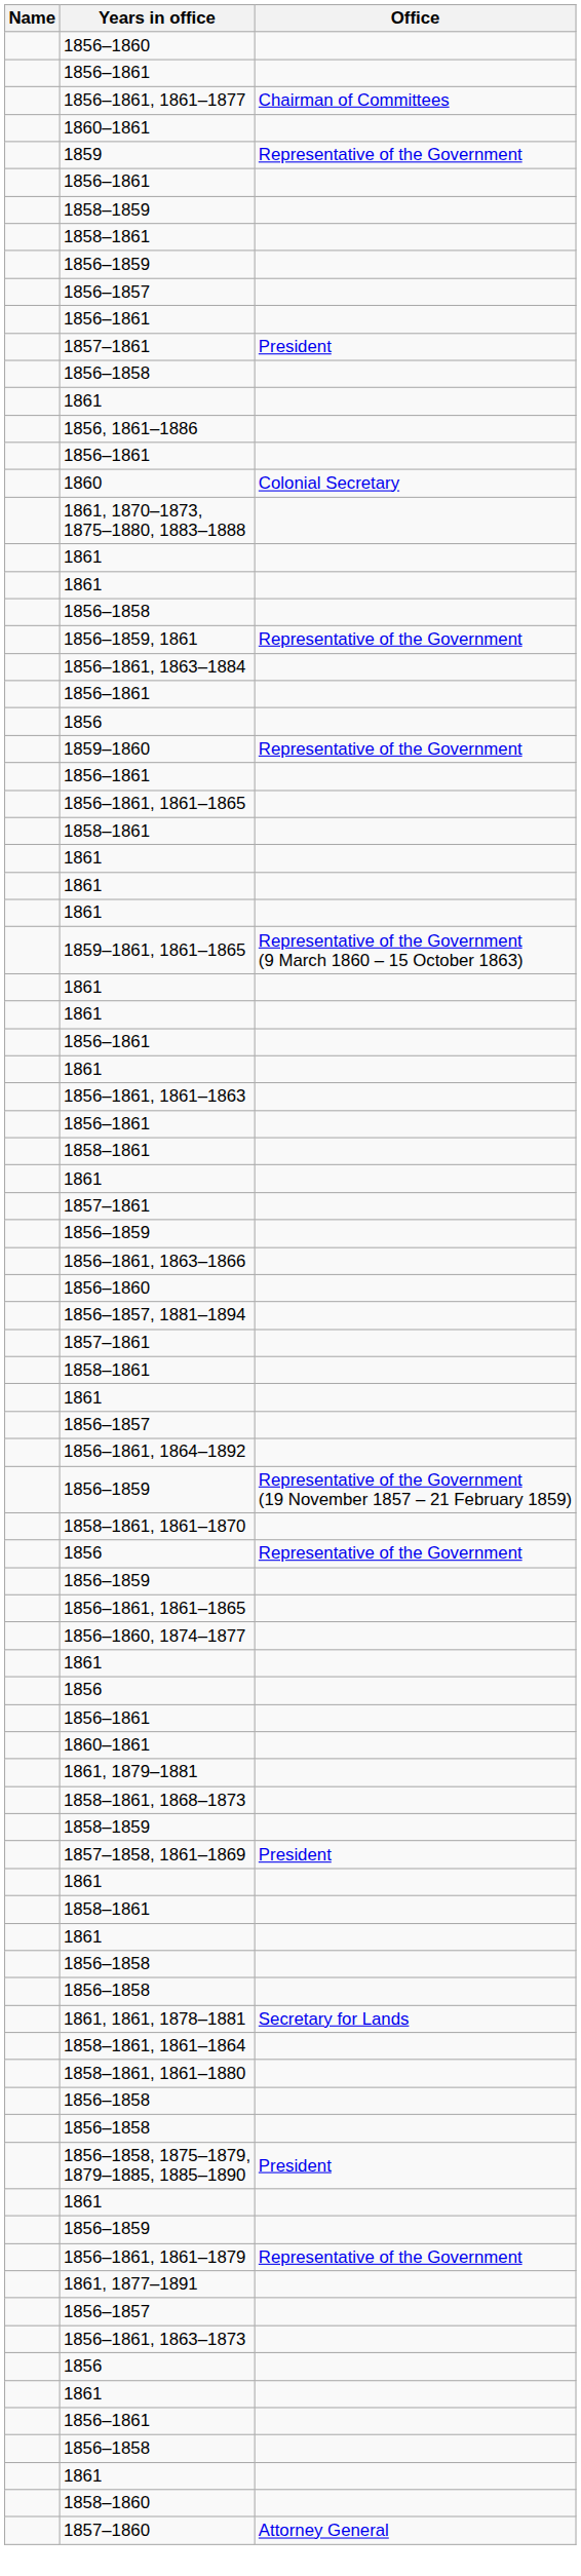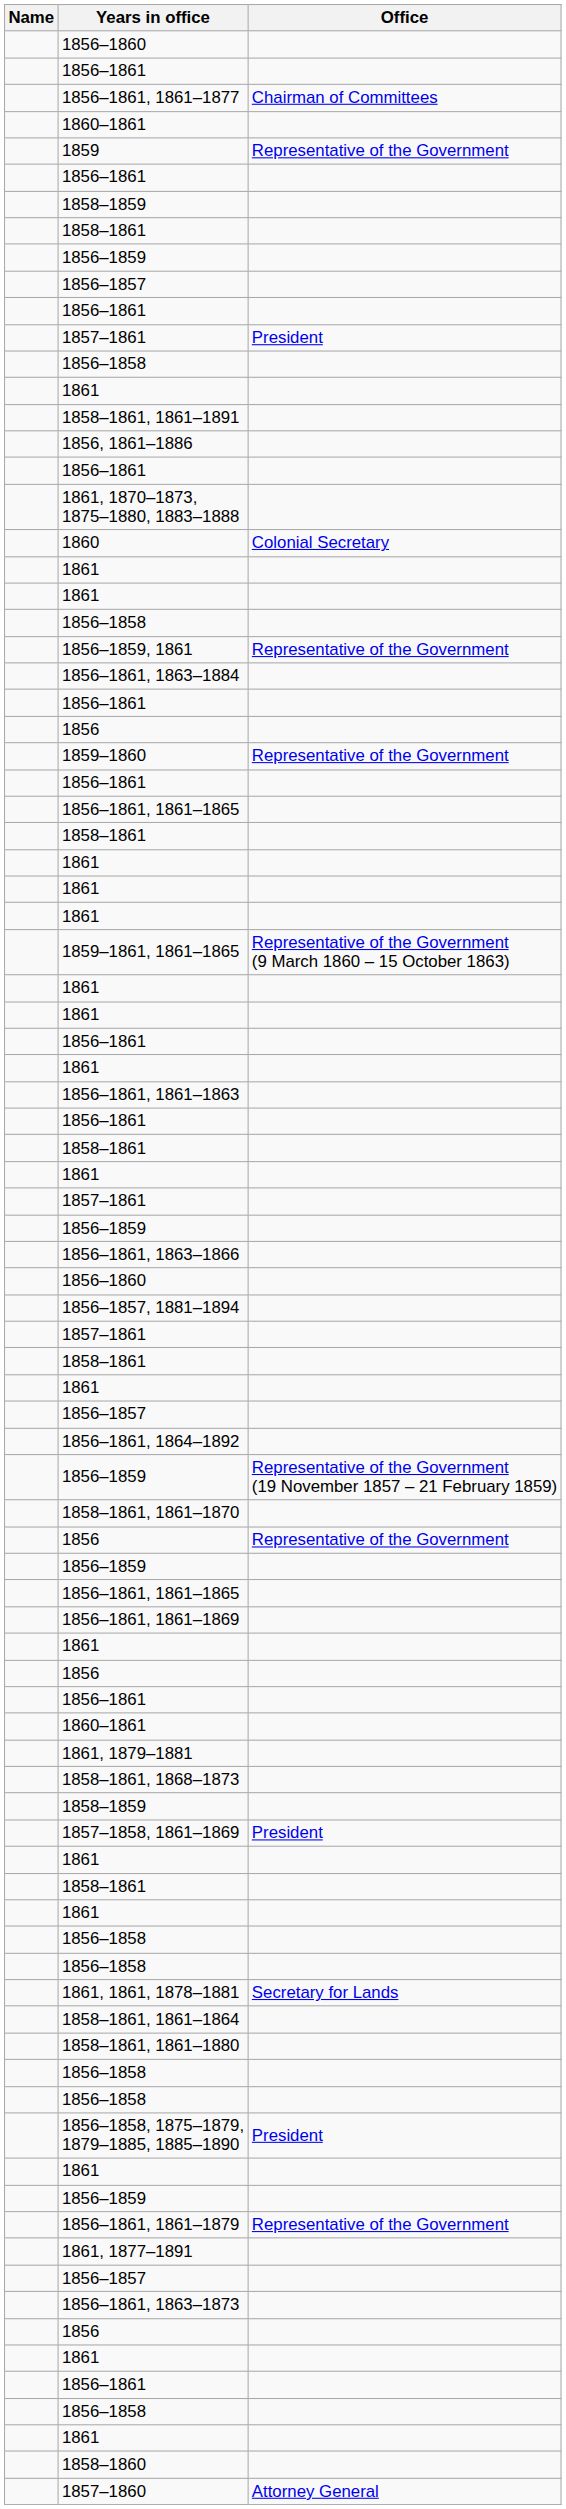 <table class="wikitable sortable">
 <tr>
 <th>Name</th>
 <th>Years in office</th>
 <th>Office</th>
 </tr>
 <tr>
 <td></td>
 <td>1856–1860</td>
 <td></td>
 </tr>
 <tr>
 <td></td>
 <td>1856–1861</td>
 <td></td>
 </tr>
 <tr>
 <td></td>
 <td>1856–1861, 1861–1877</td>
 <td><a href='#'>Chairman of Committees</a></td>
 </tr>
 <tr>
 <td></td>
 <td>1860–1861</td>
 <td></td>
 </tr>
 <tr>
 <td></td>
 <td>1859</td>
 <td><a href='#'>Representative of the Government</a> </td>
 </tr>
 <tr>
 <td></td>
 <td>1856–1861</td>
 <td></td>
 </tr>
 <tr>
 <td></td>
 <td>1858–1859</td>
 <td></td>
 </tr>
 <tr>
 <td></td>
 <td>1858–1861</td>
 <td></td>
 </tr>
 <tr>
 <td></td>
 <td>1856–1859</td>
 <td></td>
 </tr>
 <tr>
 <td></td>
 <td>1856–1857</td>
 <td></td>
 </tr>
 <tr>
 <td></td>
 <td>1856–1861</td>
 <td></td>
 </tr>
 <tr>
 <td></td>
 <td>1857–1861</td>
 <td><a href='#'>President</a> </td>
 </tr>
 <tr>
 <td></td>
 <td>1856–1858</td>
 <td></td>
 </tr>
 <tr>
 <td></td>
 <td>1861</td>
 <td></td>
 </tr>
 <tr>
 <td></td>
+<td>1858–1861, 1861–1891</td>
+<td></td>
+</tr>
+<tr>
+<td></td>
 <td>1856, 1861–1886</td>
 <td></td>
 </tr>
 <tr>
 <td></td>
 <td>1856–1861</td>
 <td></td>
 </tr>
 <tr>
 <td></td>
-<td>1860</td>
-<td><a href='#'>Colonial Secretary</a> </td>
+<td>1861, 1870–1873,<br>1875–1880, 1883–1888</td>
+<td></td>
 </tr>
 <tr>
 <td></td>
-<td>1861, 1870–1873,<br>1875–1880, 1883–1888</td>
-<td></td>
+<td>1860</td>
+<td><a href='#'>Colonial Secretary</a> </td>
 </tr>
 <tr>
 <td></td>
 <td>1861</td>
 <td></td>
 </tr>
 <tr>
 <td></td>
 <td>1861</td>
 <td></td>
 </tr>
 <tr>
 <td></td>
 <td>1856–1858</td>
 <td></td>
 </tr>
 <tr>
 <td></td>
 <td>1856–1859, 1861</td>
 <td><a href='#'>Representative of the Government</a> </td>
 </tr>
 <tr>
 <td></td>
 <td>1856–1861, 1863–1884</td>
 <td></td>
 </tr>
 <tr>
 <td></td>
 <td>1856–1861</td>
 <td></td>
 </tr>
 <tr>
 <td></td>
 <td>1856</td>
 <td></td>
 </tr>
 <tr>
 <td></td>
 <td>1859–1860</td>
 <td><a href='#'>Representative of the Government</a> </td>
 </tr>
 <tr>
 <td></td>
 <td>1856–1861</td>
 <td></td>
 </tr>
 <tr>
 <td></td>
 <td>1856–1861, 1861–1865</td>
 <td></td>
 </tr>
 <tr>
 <td></td>
 <td>1858–1861</td>
 <td></td>
 </tr>
 <tr>
 <td></td>
 <td>1861</td>
 <td></td>
 </tr>
 <tr>
 <td></td>
 <td>1861</td>
 <td></td>
 </tr>
 <tr>
 <td></td>
 <td>1861</td>
 <td></td>
 </tr>
 <tr>
 <td></td>
 <td>1859–1861, 1861–1865</td>
 <td><a href='#'>Representative of the Government</a> <br>(9 March 1860 – 15 October 1863)</td>
 </tr>
 <tr>
 <td></td>
 <td>1861</td>
 <td></td>
 </tr>
 <tr>
 <td></td>
 <td>1861</td>
 <td></td>
 </tr>
 <tr>
 <td></td>
 <td>1856–1861</td>
 <td></td>
 </tr>
 <tr>
 <td></td>
 <td>1861</td>
 <td></td>
 </tr>
 <tr>
 <td></td>
 <td>1856–1861, 1861–1863</td>
 <td></td>
 </tr>
 <tr>
 <td></td>
 <td>1856–1861</td>
 <td></td>
 </tr>
 <tr>
 <td></td>
 <td>1858–1861</td>
 <td></td>
 </tr>
 <tr>
 <td></td>
 <td>1861</td>
 <td></td>
 </tr>
 <tr>
 <td></td>
 <td>1857–1861</td>
 <td></td>
 </tr>
 <tr>
 <td></td>
 <td>1856–1859</td>
 <td></td>
 </tr>
 <tr>
 <td></td>
 <td>1856–1861, 1863–1866</td>
 <td></td>
 </tr>
 <tr>
 <td></td>
 <td>1856–1860</td>
 <td></td>
 </tr>
 <tr>
 <td></td>
 <td>1856–1857, 1881–1894</td>
 <td></td>
 </tr>
 <tr>
 <td></td>
 <td>1857–1861</td>
 <td></td>
 </tr>
 <tr>
 <td></td>
 <td>1858–1861</td>
 <td></td>
 </tr>
 <tr>
 <td></td>
 <td>1861</td>
 <td></td>
 </tr>
 <tr>
 <td></td>
 <td>1856–1857</td>
 <td></td>
 </tr>
 <tr>
 <td></td>
 <td>1856–1861, 1864–1892</td>
 <td></td>
 </tr>
 <tr>
 <td></td>
 <td>1856–1859</td>
 <td><a href='#'>Representative of the Government</a> <br>(19 November 1857 – 21 February 1859)</td>
 </tr>
 <tr>
 <td></td>
 <td>1858–1861, 1861–1870</td>
 <td></td>
 </tr>
 <tr>
 <td></td>
 <td>1856</td>
 <td><a href='#'>Representative of the Government</a> </td>
 </tr>
 <tr>
 <td></td>
 <td>1856–1859</td>
 <td></td>
 </tr>
 <tr>
 <td></td>
 <td>1856–1861, 1861–1865</td>
 <td></td>
 </tr>
 <tr>
 <td></td>
-<td>1856–1860, 1874–1877</td>
+<td>1856–1861, 1861–1869</td>
 <td></td>
 </tr>
 <tr>
 <td></td>
 <td>1861</td>
 <td></td>
 </tr>
 <tr>
 <td></td>
 <td>1856</td>
 <td></td>
 </tr>
 <tr>
 <td></td>
 <td>1856–1861</td>
 <td></td>
 </tr>
 <tr>
 <td></td>
 <td>1860–1861</td>
 <td></td>
 </tr>
 <tr>
 <td></td>
 <td>1861, 1879–1881</td>
 <td></td>
 </tr>
 <tr>
 <td></td>
 <td>1858–1861, 1868–1873</td>
 <td></td>
 </tr>
 <tr>
 <td></td>
 <td>1858–1859</td>
 <td></td>
 </tr>
 <tr>
 <td></td>
 <td>1857–1858, 1861–1869</td>
 <td><a href='#'>President</a> </td>
 </tr>
 <tr>
 <td></td>
 <td>1861</td>
 <td></td>
 </tr>
 <tr>
 <td></td>
 <td>1858–1861</td>
 <td></td>
 </tr>
 <tr>
 <td></td>
 <td>1861</td>
 <td></td>
 </tr>
 <tr>
 <td></td>
 <td>1856–1858</td>
 <td></td>
 </tr>
 <tr>
 <td></td>
 <td>1856–1858</td>
 <td></td>
 </tr>
 <tr>
 <td></td>
 <td>1861, 1861, 1878–1881</td>
 <td><a href='#'>Secretary for Lands</a> </td>
 </tr>
 <tr>
 <td></td>
 <td>1858–1861, 1861–1864</td>
 <td></td>
 </tr>
 <tr>
 <td></td>
 <td>1858–1861, 1861–1880</td>
 <td></td>
 </tr>
 <tr>
 <td></td>
 <td>1856–1858</td>
 <td></td>
 </tr>
 <tr>
 <td></td>
 <td>1856–1858</td>
 <td></td>
 </tr>
 <tr>
 <td></td>
 <td>1856–1858, 1875–1879,<br>1879–1885, 1885–1890</td>
 <td><a href='#'>President</a> </td>
 </tr>
 <tr>
 <td></td>
 <td>1861</td>
 <td></td>
 </tr>
 <tr>
 <td></td>
 <td>1856–1859</td>
 <td></td>
 </tr>
 <tr>
 <td></td>
 <td>1856–1861, 1861–1879</td>
 <td><a href='#'>Representative of the Government</a> </td>
 </tr>
 <tr>
 <td></td>
 <td>1861, 1877–1891</td>
 <td></td>
 </tr>
 <tr>
 <td></td>
 <td>1856–1857</td>
 <td></td>
 </tr>
 <tr>
 <td></td>
 <td>1856–1861, 1863–1873</td>
 <td></td>
 </tr>
 <tr>
 <td></td>
 <td>1856</td>
 <td></td>
 </tr>
 <tr>
 <td></td>
 <td>1861</td>
 <td></td>
 </tr>
 <tr>
 <td></td>
 <td>1856–1861</td>
 <td></td>
 </tr>
 <tr>
 <td></td>
 <td>1856–1858</td>
 <td></td>
 </tr>
 <tr>
 <td></td>
 <td>1861</td>
 <td></td>
 </tr>
 <tr>
 <td></td>
 <td>1858–1860</td>
 <td></td>
 </tr>
 <tr>
 <td></td>
 <td>1857–1860</td>
 <td><a href='#'>Attorney General</a> </td>
 </tr>
 </table>
